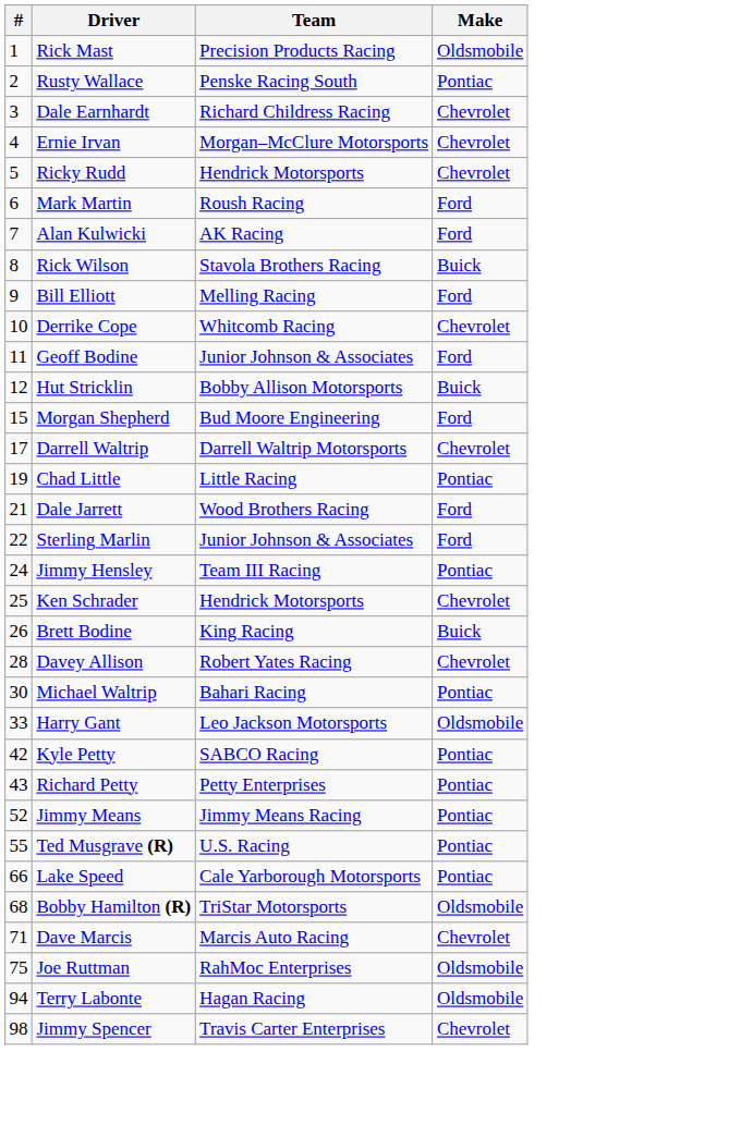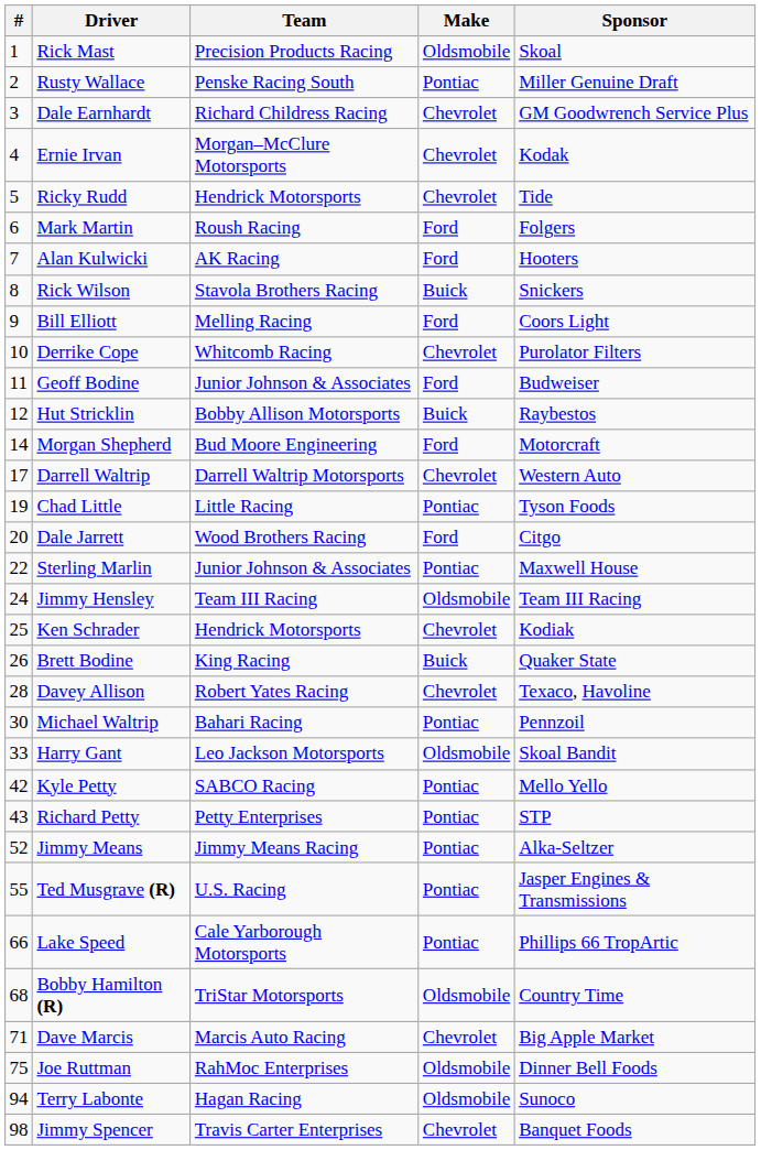 <table class="wikitable" style="font-size:95%">
 <tr>
 <th>#</th>
 <th>Driver</th>
 <th>Team</th>
 <th>Make</th>
+<th>Sponsor</th>
 </tr>
 <tr>
 <td>1</td>
 <td><a href='#'>Rick Mast</a></td>
 <td><a href='#'>Precision Products Racing</a></td>
 <td><a href='#'>Oldsmobile</a></td>
+<td><a href='#'>Skoal</a></td>
 </tr>
 <tr>
 <td>2</td>
 <td><a href='#'>Rusty Wallace</a></td>
 <td><a href='#'>Penske Racing South</a></td>
 <td><a href='#'>Pontiac</a></td>
+<td><a href='#'>Miller Genuine Draft</a></td>
 </tr>
 <tr>
 <td>3</td>
 <td><a href='#'>Dale Earnhardt</a></td>
 <td><a href='#'>Richard Childress Racing</a></td>
 <td><a href='#'>Chevrolet</a></td>
+<td><a href='#'>GM Goodwrench Service Plus</a></td>
 </tr>
 <tr>
 <td>4</td>
 <td><a href='#'>Ernie Irvan</a></td>
 <td><a href='#'>Morgan–McClure Motorsports</a></td>
 <td><a href='#'>Chevrolet</a></td>
+<td><a href='#'>Kodak</a></td>
 </tr>
 <tr>
 <td>5</td>
 <td><a href='#'>Ricky Rudd</a></td>
 <td><a href='#'>Hendrick Motorsports</a></td>
 <td><a href='#'>Chevrolet</a></td>
+<td><a href='#'>Tide</a></td>
 </tr>
 <tr>
 <td>6</td>
 <td><a href='#'>Mark Martin</a></td>
 <td><a href='#'>Roush Racing</a></td>
 <td><a href='#'>Ford</a></td>
+<td><a href='#'>Folgers</a></td>
 </tr>
 <tr>
 <td>7</td>
 <td><a href='#'>Alan Kulwicki</a></td>
 <td><a href='#'>AK Racing</a></td>
 <td><a href='#'>Ford</a></td>
+<td><a href='#'>Hooters</a></td>
 </tr>
 <tr>
 <td>8</td>
 <td><a href='#'>Rick Wilson</a></td>
 <td><a href='#'>Stavola Brothers Racing</a></td>
 <td><a href='#'>Buick</a></td>
+<td><a href='#'>Snickers</a></td>
 </tr>
 <tr>
 <td>9</td>
 <td><a href='#'>Bill Elliott</a></td>
 <td><a href='#'>Melling Racing</a></td>
 <td><a href='#'>Ford</a></td>
+<td><a href='#'>Coors Light</a></td>
 </tr>
 <tr>
 <td>10</td>
 <td><a href='#'>Derrike Cope</a></td>
 <td><a href='#'>Whitcomb Racing</a></td>
 <td><a href='#'>Chevrolet</a></td>
+<td><a href='#'>Purolator Filters</a></td>
 </tr>
 <tr>
 <td>11</td>
 <td><a href='#'>Geoff Bodine</a></td>
 <td><a href='#'>Junior Johnson & Associates</a></td>
 <td><a href='#'>Ford</a></td>
+<td><a href='#'>Budweiser</a></td>
 </tr>
 <tr>
 <td>12</td>
 <td><a href='#'>Hut Stricklin</a></td>
 <td><a href='#'>Bobby Allison Motorsports</a></td>
 <td><a href='#'>Buick</a></td>
+<td><a href='#'>Raybestos</a></td>
 </tr>
 <tr>
-<td>15</td>
+<td>14</td>
 <td><a href='#'>Morgan Shepherd</a></td>
 <td><a href='#'>Bud Moore Engineering</a></td>
 <td><a href='#'>Ford</a></td>
+<td><a href='#'>Motorcraft</a></td>
 </tr>
 <tr>
 <td>17</td>
 <td><a href='#'>Darrell Waltrip</a></td>
 <td><a href='#'>Darrell Waltrip Motorsports</a></td>
 <td><a href='#'>Chevrolet</a></td>
+<td><a href='#'>Western Auto</a></td>
 </tr>
 <tr>
 <td>19</td>
 <td><a href='#'>Chad Little</a></td>
 <td><a href='#'>Little Racing</a></td>
 <td><a href='#'>Pontiac</a></td>
+<td><a href='#'>Tyson Foods</a></td>
 </tr>
 <tr>
-<td>21</td>
+<td>20</td>
 <td><a href='#'>Dale Jarrett</a></td>
 <td><a href='#'>Wood Brothers Racing</a></td>
 <td><a href='#'>Ford</a></td>
+<td><a href='#'>Citgo</a></td>
 </tr>
 <tr>
 <td>22</td>
 <td><a href='#'>Sterling Marlin</a></td>
 <td><a href='#'>Junior Johnson & Associates</a></td>
-<td><a href='#'>Ford</a></td>
+<td><a href='#'>Pontiac</a></td>
+<td><a href='#'>Maxwell House</a></td>
 </tr>
 <tr>
 <td>24</td>
 <td><a href='#'>Jimmy Hensley</a></td>
 <td><a href='#'>Team III Racing</a></td>
-<td><a href='#'>Pontiac</a></td>
+<td><a href='#'>Oldsmobile</a></td>
+<td><a href='#'>Team III Racing</a></td>
 </tr>
 <tr>
 <td>25</td>
 <td><a href='#'>Ken Schrader</a></td>
 <td><a href='#'>Hendrick Motorsports</a></td>
 <td><a href='#'>Chevrolet</a></td>
+<td><a href='#'>Kodiak</a></td>
 </tr>
 <tr>
 <td>26</td>
 <td><a href='#'>Brett Bodine</a></td>
 <td><a href='#'>King Racing</a></td>
 <td><a href='#'>Buick</a></td>
+<td><a href='#'>Quaker State</a></td>
 </tr>
 <tr>
 <td>28</td>
 <td><a href='#'>Davey Allison</a></td>
 <td><a href='#'>Robert Yates Racing</a></td>
 <td><a href='#'>Chevrolet</a></td>
+<td><a href='#'>Texaco</a>, <a href='#'>Havoline</a></td>
 </tr>
 <tr>
 <td>30</td>
 <td><a href='#'>Michael Waltrip</a></td>
 <td><a href='#'>Bahari Racing</a></td>
 <td><a href='#'>Pontiac</a></td>
+<td><a href='#'>Pennzoil</a></td>
 </tr>
 <tr>
 <td>33</td>
 <td><a href='#'>Harry Gant</a></td>
 <td><a href='#'>Leo Jackson Motorsports</a></td>
 <td><a href='#'>Oldsmobile</a></td>
+<td><a href='#'>Skoal Bandit</a></td>
 </tr>
 <tr>
 <td>42</td>
 <td><a href='#'>Kyle Petty</a></td>
 <td><a href='#'>SABCO Racing</a></td>
 <td><a href='#'>Pontiac</a></td>
+<td><a href='#'>Mello Yello</a></td>
 </tr>
 <tr>
 <td>43</td>
 <td><a href='#'>Richard Petty</a></td>
 <td><a href='#'>Petty Enterprises</a></td>
 <td><a href='#'>Pontiac</a></td>
+<td><a href='#'>STP</a></td>
 </tr>
 <tr>
 <td>52</td>
 <td><a href='#'>Jimmy Means</a></td>
 <td><a href='#'>Jimmy Means Racing</a></td>
 <td><a href='#'>Pontiac</a></td>
+<td><a href='#'>Alka-Seltzer</a></td>
 </tr>
 <tr>
 <td>55</td>
 <td><a href='#'>Ted Musgrave</a> <strong>(R)</strong></td>
 <td><a href='#'>U.S. Racing</a></td>
 <td><a href='#'>Pontiac</a></td>
+<td><a href='#'>Jasper Engines & Transmissions</a></td>
 </tr>
 <tr>
 <td>66</td>
 <td><a href='#'>Lake Speed</a></td>
 <td><a href='#'>Cale Yarborough Motorsports</a></td>
 <td><a href='#'>Pontiac</a></td>
+<td><a href='#'>Phillips 66 TropArtic</a></td>
 </tr>
 <tr>
 <td>68</td>
 <td><a href='#'>Bobby Hamilton</a> <strong>(R)</strong></td>
 <td><a href='#'>TriStar Motorsports</a></td>
 <td><a href='#'>Oldsmobile</a></td>
+<td><a href='#'>Country Time</a></td>
 </tr>
 <tr>
 <td>71</td>
 <td><a href='#'>Dave Marcis</a></td>
 <td><a href='#'>Marcis Auto Racing</a></td>
 <td><a href='#'>Chevrolet</a></td>
+<td><a href='#'>Big Apple Market</a></td>
 </tr>
 <tr>
 <td>75</td>
 <td><a href='#'>Joe Ruttman</a></td>
 <td><a href='#'>RahMoc Enterprises</a></td>
 <td><a href='#'>Oldsmobile</a></td>
+<td><a href='#'>Dinner Bell Foods</a></td>
 </tr>
 <tr>
 <td>94</td>
 <td><a href='#'>Terry Labonte</a></td>
 <td><a href='#'>Hagan Racing</a></td>
 <td><a href='#'>Oldsmobile</a></td>
+<td><a href='#'>Sunoco</a></td>
 </tr>
 <tr>
 <td>98</td>
 <td><a href='#'>Jimmy Spencer</a></td>
 <td><a href='#'>Travis Carter Enterprises</a></td>
 <td><a href='#'>Chevrolet</a></td>
+<td><a href='#'>Banquet Foods</a></td>
 </tr>
 </table>
